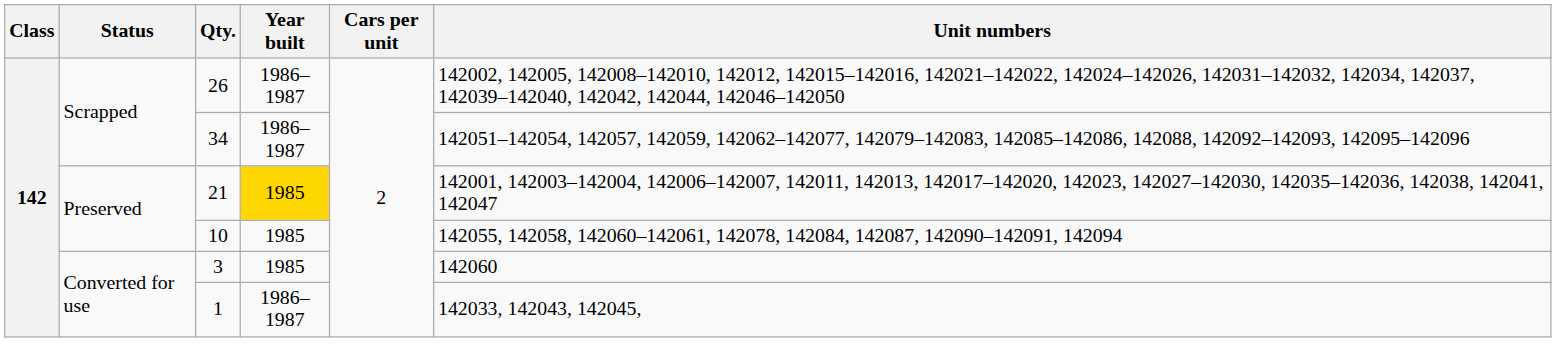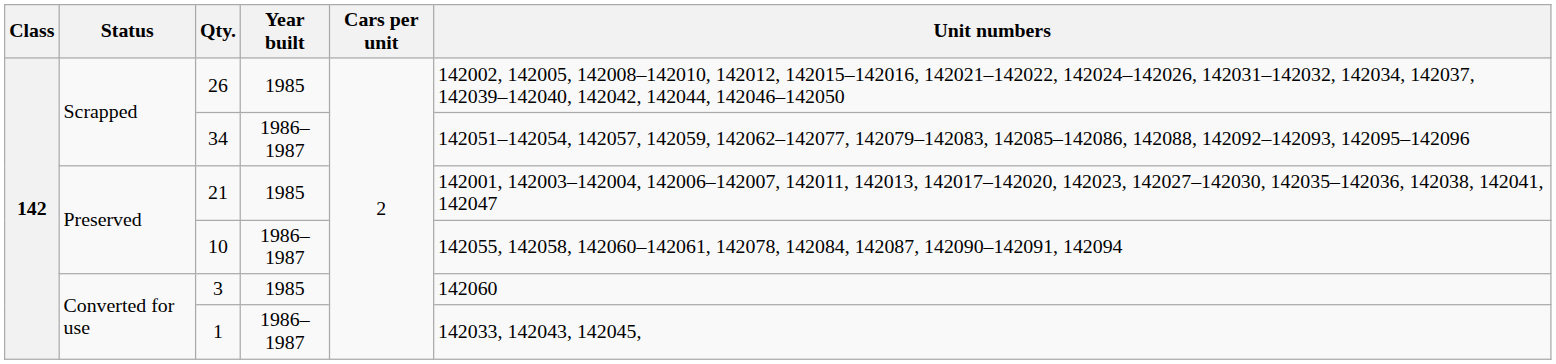 <table class="wikitable">
 <tr>
 <th>Class</th>
 <th>Status</th>
 <th>Qty.</th>
 <th>Year built</th>
 <th>Cars per unit</th>
 <th>Unit numbers</th>
 </tr>
 <tr>
 <th rowspan="6">142</th>
 <td rowspan="2">Scrapped</td>
 <td align="center">26</td>
-<td align="center">1986–1987</td>
+<td align="center">1985</td>
 <td align="center" rowspan="6">2</td>
 <td>142002, 142005, 142008–142010, 142012, 142015–142016, 142021–142022, 142024–142026, 142031–142032, 142034, 142037, 142039–142040, 142042, 142044, 142046–142050</td>
 </tr>
 <tr>
 <td align="center">34</td>
 <td align="center">1986–1987</td>
 <td>142051–142054, 142057, 142059, 142062–142077, 142079–142083, 142085–142086, 142088, 142092–142093, 142095–142096</td>
 </tr>
 <tr>
 <td rowspan="2">Preserved</td>
 <td align="center">21</td>
-<td align="center" style="background: gold;">1985</td>
+<td align="center">1985</td>
 <td>142001, 142003–142004, 142006–142007, 142011, 142013, 142017–142020, 142023, 142027–142030, 142035–142036, 142038, 142041, 142047</td>
 </tr>
 <tr>
 <td align="center">10</td>
-<td align="center">1985</td>
+<td align="center">1986–1987</td>
 <td>142055, 142058, 142060–142061, 142078, 142084, 142087, 142090–142091, 142094</td>
 </tr>
 <tr>
 <td rowspan="2">Converted for  use</td>
 <td align="center">3</td>
 <td align="center">1985</td>
 <td>142060</td>
 </tr>
 <tr>
 <td align="center">1</td>
 <td align="center">1986–1987</td>
 <td>142033, 142043, 142045,</td>
 </tr>
 </table>
